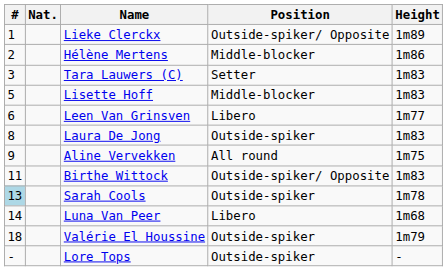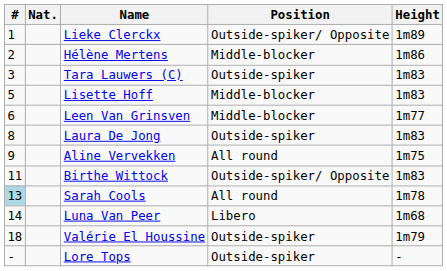 <table class="wikitable">
 <tr>
 <th>#</th>
 <th>Nat.</th>
 <th>Name</th>
 <th>Position</th>
 <th>Height</th>
 </tr>
 <tr>
 <td>1</td>
 <td></td>
 <td><a href='#'>Lieke Clerckx</a></td>
 <td>Outside-spiker/ Opposite</td>
 <td>1m89</td>
 </tr>
 <tr>
 <td>2</td>
 <td></td>
 <td><a href='#'>Hélène Mertens</a></td>
 <td>Middle-blocker</td>
 <td>1m86</td>
 </tr>
 <tr>
 <td>3</td>
 <td></td>
 <td><a href='#'>Tara Lauwers (C)</a></td>
-<td>Setter</td>
+<td>Outside-spiker</td>
 <td>1m83</td>
 </tr>
 <tr>
 <td>5</td>
 <td></td>
 <td><a href='#'>Lisette Hoff</a></td>
 <td>Middle-blocker</td>
 <td>1m83</td>
 </tr>
 <tr>
 <td>6</td>
 <td></td>
 <td><a href='#'>Leen Van Grinsven</a></td>
-<td>Libero</td>
+<td>Middle-blocker</td>
 <td>1m77</td>
 </tr>
 <tr>
 <td>8</td>
 <td></td>
 <td><a href='#'>Laura De Jong</a></td>
 <td>Outside-spiker</td>
 <td>1m83</td>
 </tr>
 <tr>
 <td>9</td>
 <td></td>
 <td><a href='#'>Aline Vervekken</a></td>
 <td>All round</td>
 <td>1m75</td>
 </tr>
 <tr>
 <td>11</td>
 <td></td>
 <td><a href='#'>Birthe Wittock</a></td>
 <td>Outside-spiker/ Opposite</td>
 <td>1m83</td>
 </tr>
 <tr>
 <td style="background: lightblue;">13</td>
 <td></td>
 <td><a href='#'>Sarah Cools</a></td>
-<td>Outside-spiker</td>
+<td>All round</td>
 <td>1m78</td>
 </tr>
 <tr>
 <td>14</td>
 <td></td>
 <td><a href='#'>Luna Van Peer</a></td>
 <td>Libero</td>
 <td>1m68</td>
 </tr>
 <tr>
 <td>18</td>
 <td></td>
 <td><a href='#'>Valérie El Houssine</a></td>
 <td>Outside-spiker</td>
 <td>1m79</td>
 </tr>
 <tr>
 <td>-</td>
 <td></td>
 <td><a href='#'>Lore Tops</a></td>
 <td>Outside-spiker</td>
 <td>-</td>
 </tr>
 </table>
